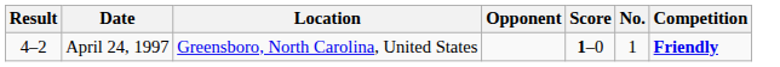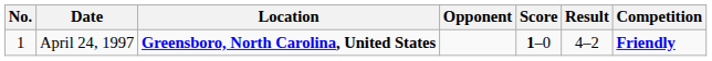 <table class="wikitable plainrowheaders">
 <tr>
-<th>Result</th>
+<th>No.</th>
 <th>Date</th>
 <th>Location</th>
 <th>Opponent</th>
 <th>Score</th>
-<th>No.</th>
+<th>Result</th>
 <th>Competition</th>
 </tr>
 <tr>
-<td align="center">4–2</td>
+<td align="center">1</td>
 <td>April 24, 1997</td>
-<td><a href='#'>Greensboro, North Carolina</a>, United States</td>
+<td><strong><a href='#'>Greensboro, North Carolina</a>, United States</strong></td>
 <td></td>
 <td align="center"><strong>1</strong>–0</td>
-<td align="center">1</td>
+<td align="center">4–2</td>
 <td><strong><a href='#'>Friendly</a></strong></td>
 </tr>
 </table>
